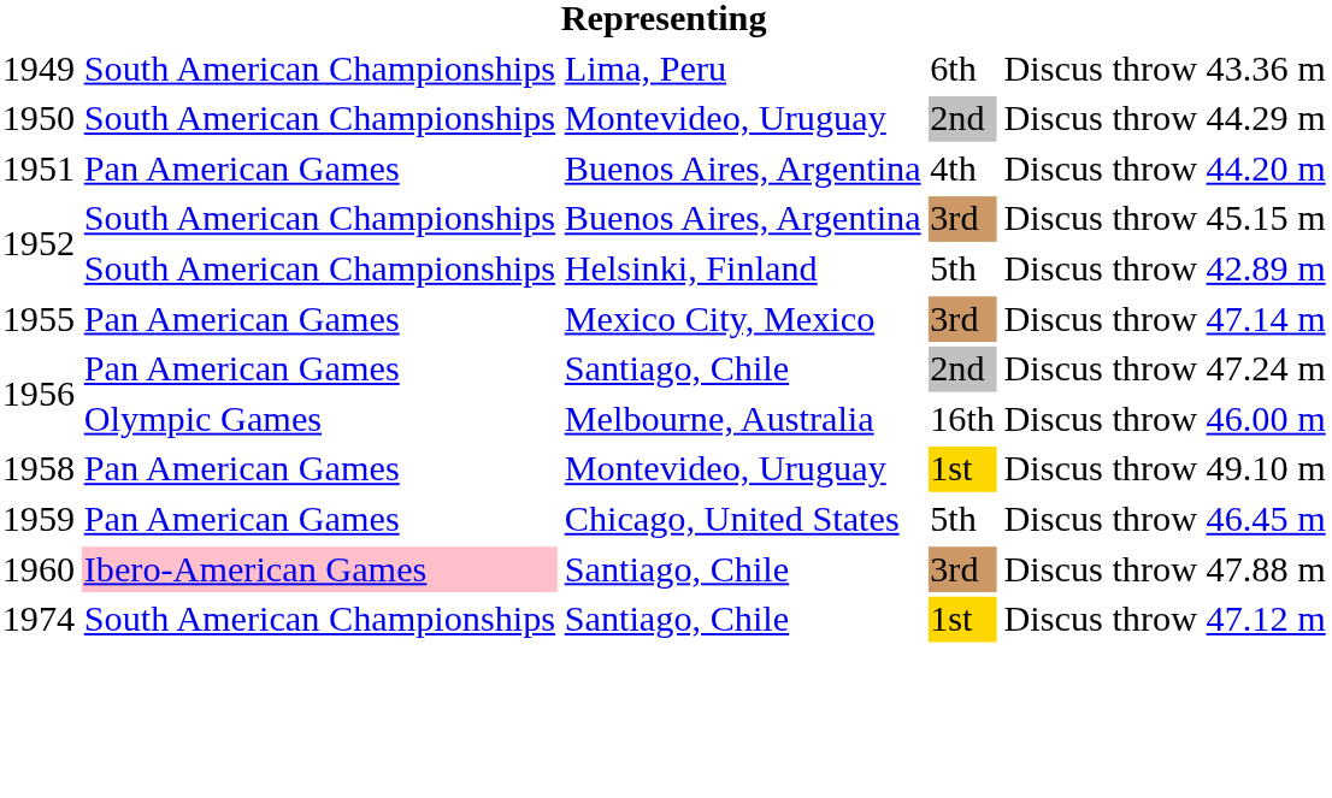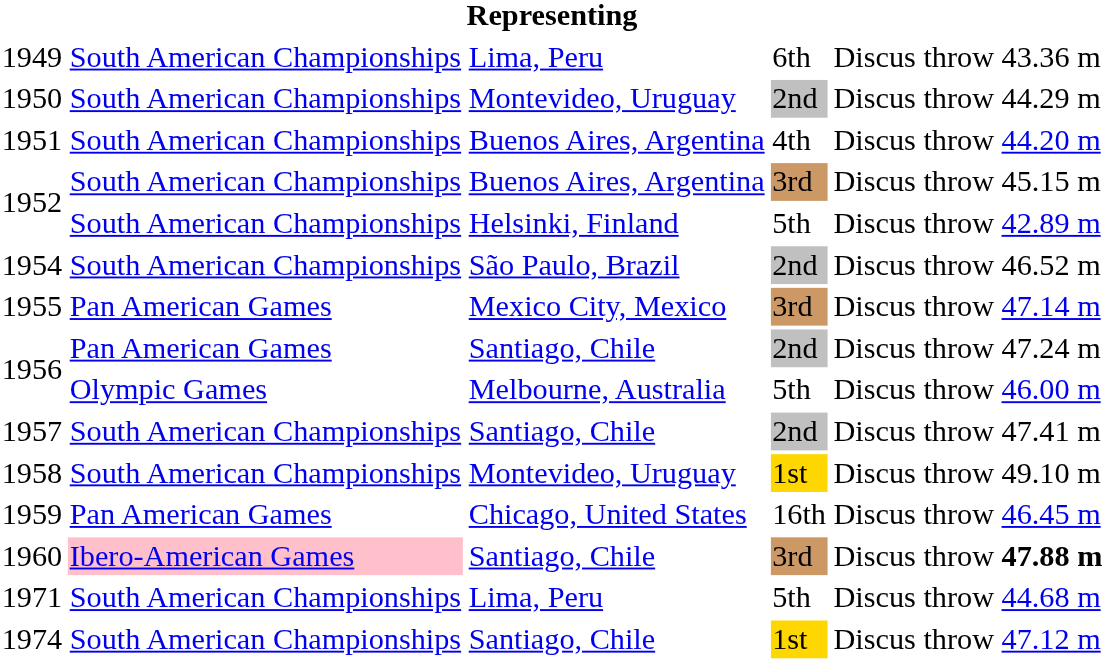 <table>
 <tr>
 <th colspan=6>Representing </th>
 </tr>
 <tr>
 <td>1949</td>
 <td><a href='#'>South American Championships</a></td>
 <td><a href='#'>Lima, Peru</a></td>
 <td>6th</td>
 <td>Discus throw</td>
 <td>43.36 m</td>
 </tr>
 <tr>
 <td>1950</td>
 <td><a href='#'>South American Championships</a></td>
 <td><a href='#'>Montevideo, Uruguay</a></td>
 <td bgcolor=silver>2nd</td>
 <td>Discus throw</td>
 <td>44.29 m</td>
 </tr>
 <tr>
 <td>1951</td>
-<td><a href='#'>Pan American Games</a></td>
+<td><a href='#'>South American Championships</a></td>
 <td><a href='#'>Buenos Aires, Argentina</a></td>
 <td>4th</td>
 <td>Discus throw</td>
 <td><a href='#'>44.20 m</a></td>
 </tr>
 <tr>
 <td rowspan=2>1952</td>
 <td><a href='#'>South American Championships</a></td>
 <td><a href='#'>Buenos Aires, Argentina</a></td>
 <td bgcolor=cc9966>3rd</td>
 <td>Discus throw</td>
 <td>45.15 m</td>
 </tr>
 <tr>
 <td><a href='#'>South American Championships</a></td>
 <td><a href='#'>Helsinki, Finland</a></td>
 <td>5th</td>
 <td>Discus throw</td>
 <td><a href='#'>42.89 m</a></td>
 </tr>
 <tr>
+<td>1954</td>
+<td><a href='#'>South American Championships</a></td>
+<td><a href='#'>São Paulo, Brazil</a></td>
+<td bgcolor=silver>2nd</td>
+<td>Discus throw</td>
+<td>46.52 m</td>
+</tr>
+<tr>
 <td>1955</td>
 <td><a href='#'>Pan American Games</a></td>
 <td><a href='#'>Mexico City, Mexico</a></td>
 <td bgcolor=cc9966>3rd</td>
 <td>Discus throw</td>
 <td><a href='#'>47.14 m</a></td>
 </tr>
 <tr>
 <td rowspan=2>1956</td>
 <td><a href='#'>Pan American Games</a></td>
 <td><a href='#'>Santiago, Chile</a></td>
 <td bgcolor=silver>2nd</td>
 <td>Discus throw</td>
 <td>47.24 m</td>
 </tr>
 <tr>
 <td><a href='#'>Olympic Games</a></td>
 <td><a href='#'>Melbourne, Australia</a></td>
-<td>16th</td>
+<td>5th</td>
 <td>Discus throw</td>
 <td><a href='#'>46.00 m</a></td>
 </tr>
 <tr>
+<td>1957</td>
+<td><a href='#'>South American Championships</a></td>
+<td><a href='#'>Santiago, Chile</a></td>
+<td bgcolor=silver>2nd</td>
+<td>Discus throw</td>
+<td>47.41 m</td>
+</tr>
+<tr>
 <td>1958</td>
-<td><a href='#'>Pan American Games</a></td>
+<td><a href='#'>South American Championships</a></td>
 <td><a href='#'>Montevideo, Uruguay</a></td>
 <td bgcolor=gold>1st</td>
 <td>Discus throw</td>
 <td>49.10 m</td>
 </tr>
 <tr>
 <td>1959</td>
 <td><a href='#'>Pan American Games</a></td>
 <td><a href='#'>Chicago, United States</a></td>
-<td>5th</td>
+<td>16th</td>
 <td>Discus throw</td>
 <td><a href='#'>46.45 m</a></td>
 </tr>
 <tr>
 <td>1960</td>
 <td style="background: pink;"><a href='#'>Ibero-American Games</a></td>
 <td><a href='#'>Santiago, Chile</a></td>
 <td bgcolor=cc9966>3rd</td>
 <td>Discus throw</td>
-<td>47.88 m</td>
+<td><strong>47.88 m</strong></td>
+</tr>
+<tr>
+<td>1971</td>
+<td><a href='#'>South American Championships</a></td>
+<td><a href='#'>Lima, Peru</a></td>
+<td>5th</td>
+<td>Discus throw</td>
+<td><a href='#'>44.68 m</a></td>
 </tr>
 <tr>
 <td>1974</td>
 <td><a href='#'>South American Championships</a></td>
 <td><a href='#'>Santiago, Chile</a></td>
 <td bgcolor=gold>1st</td>
 <td>Discus throw</td>
 <td><a href='#'>47.12 m</a></td>
 </tr>
 </table>
